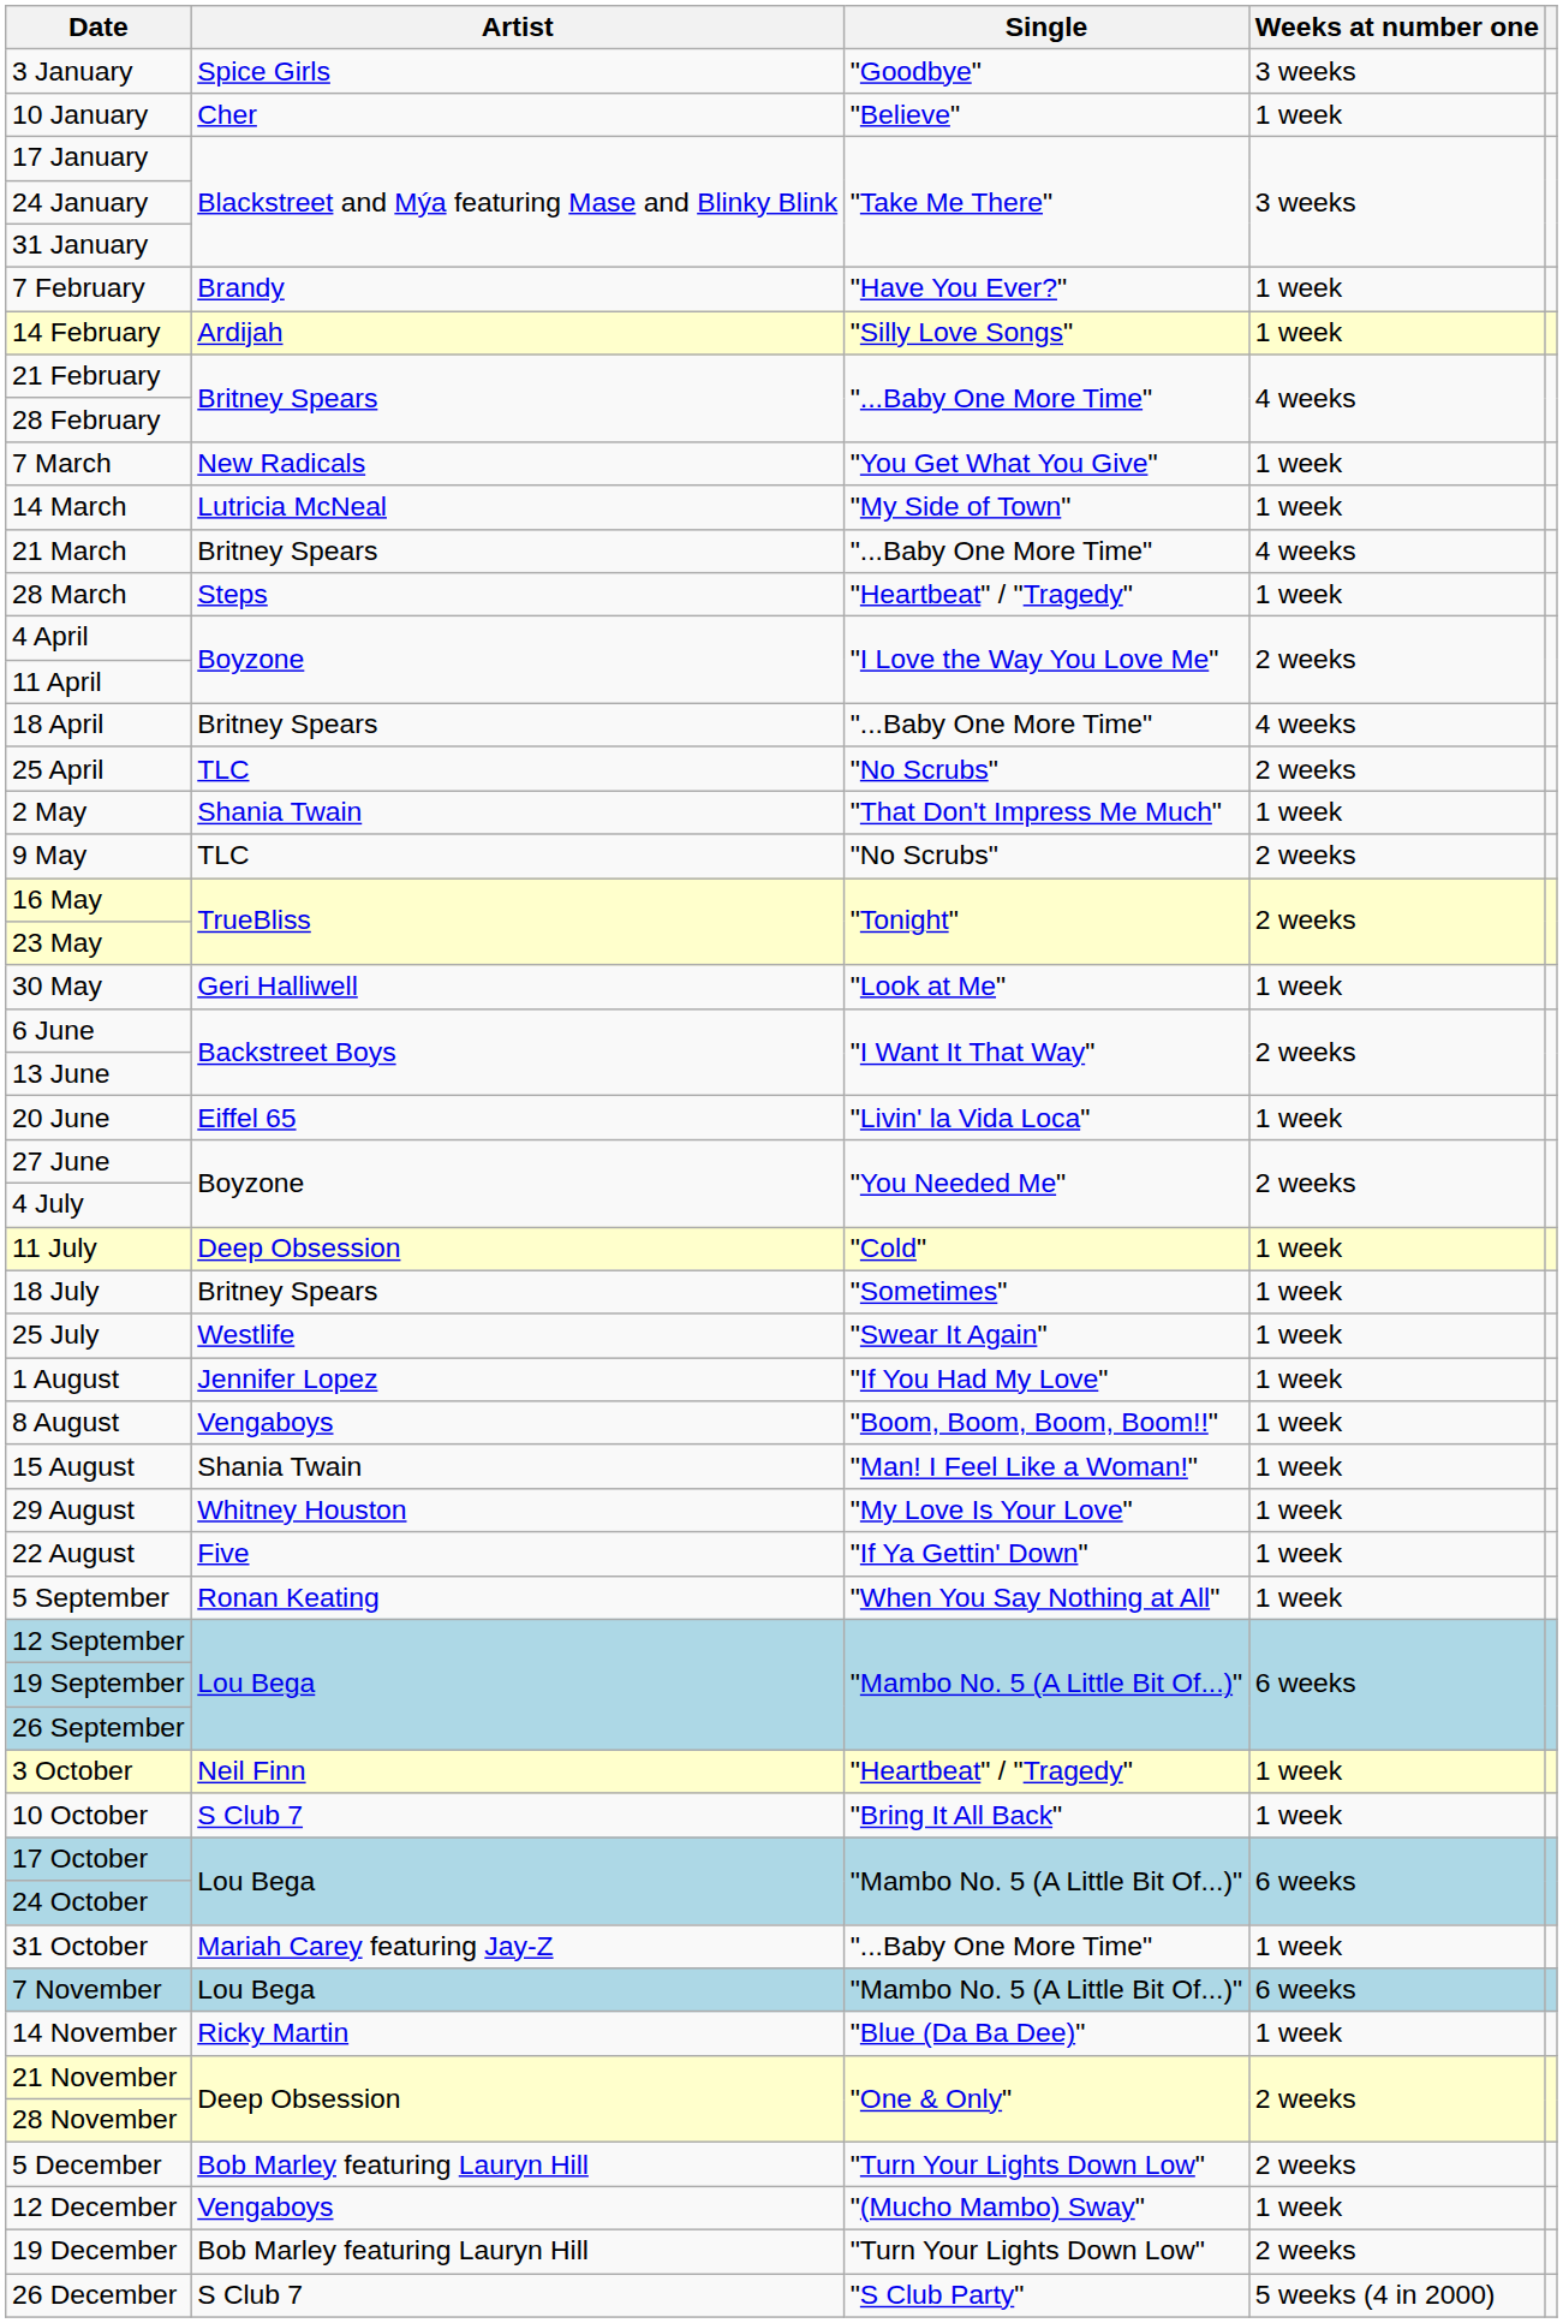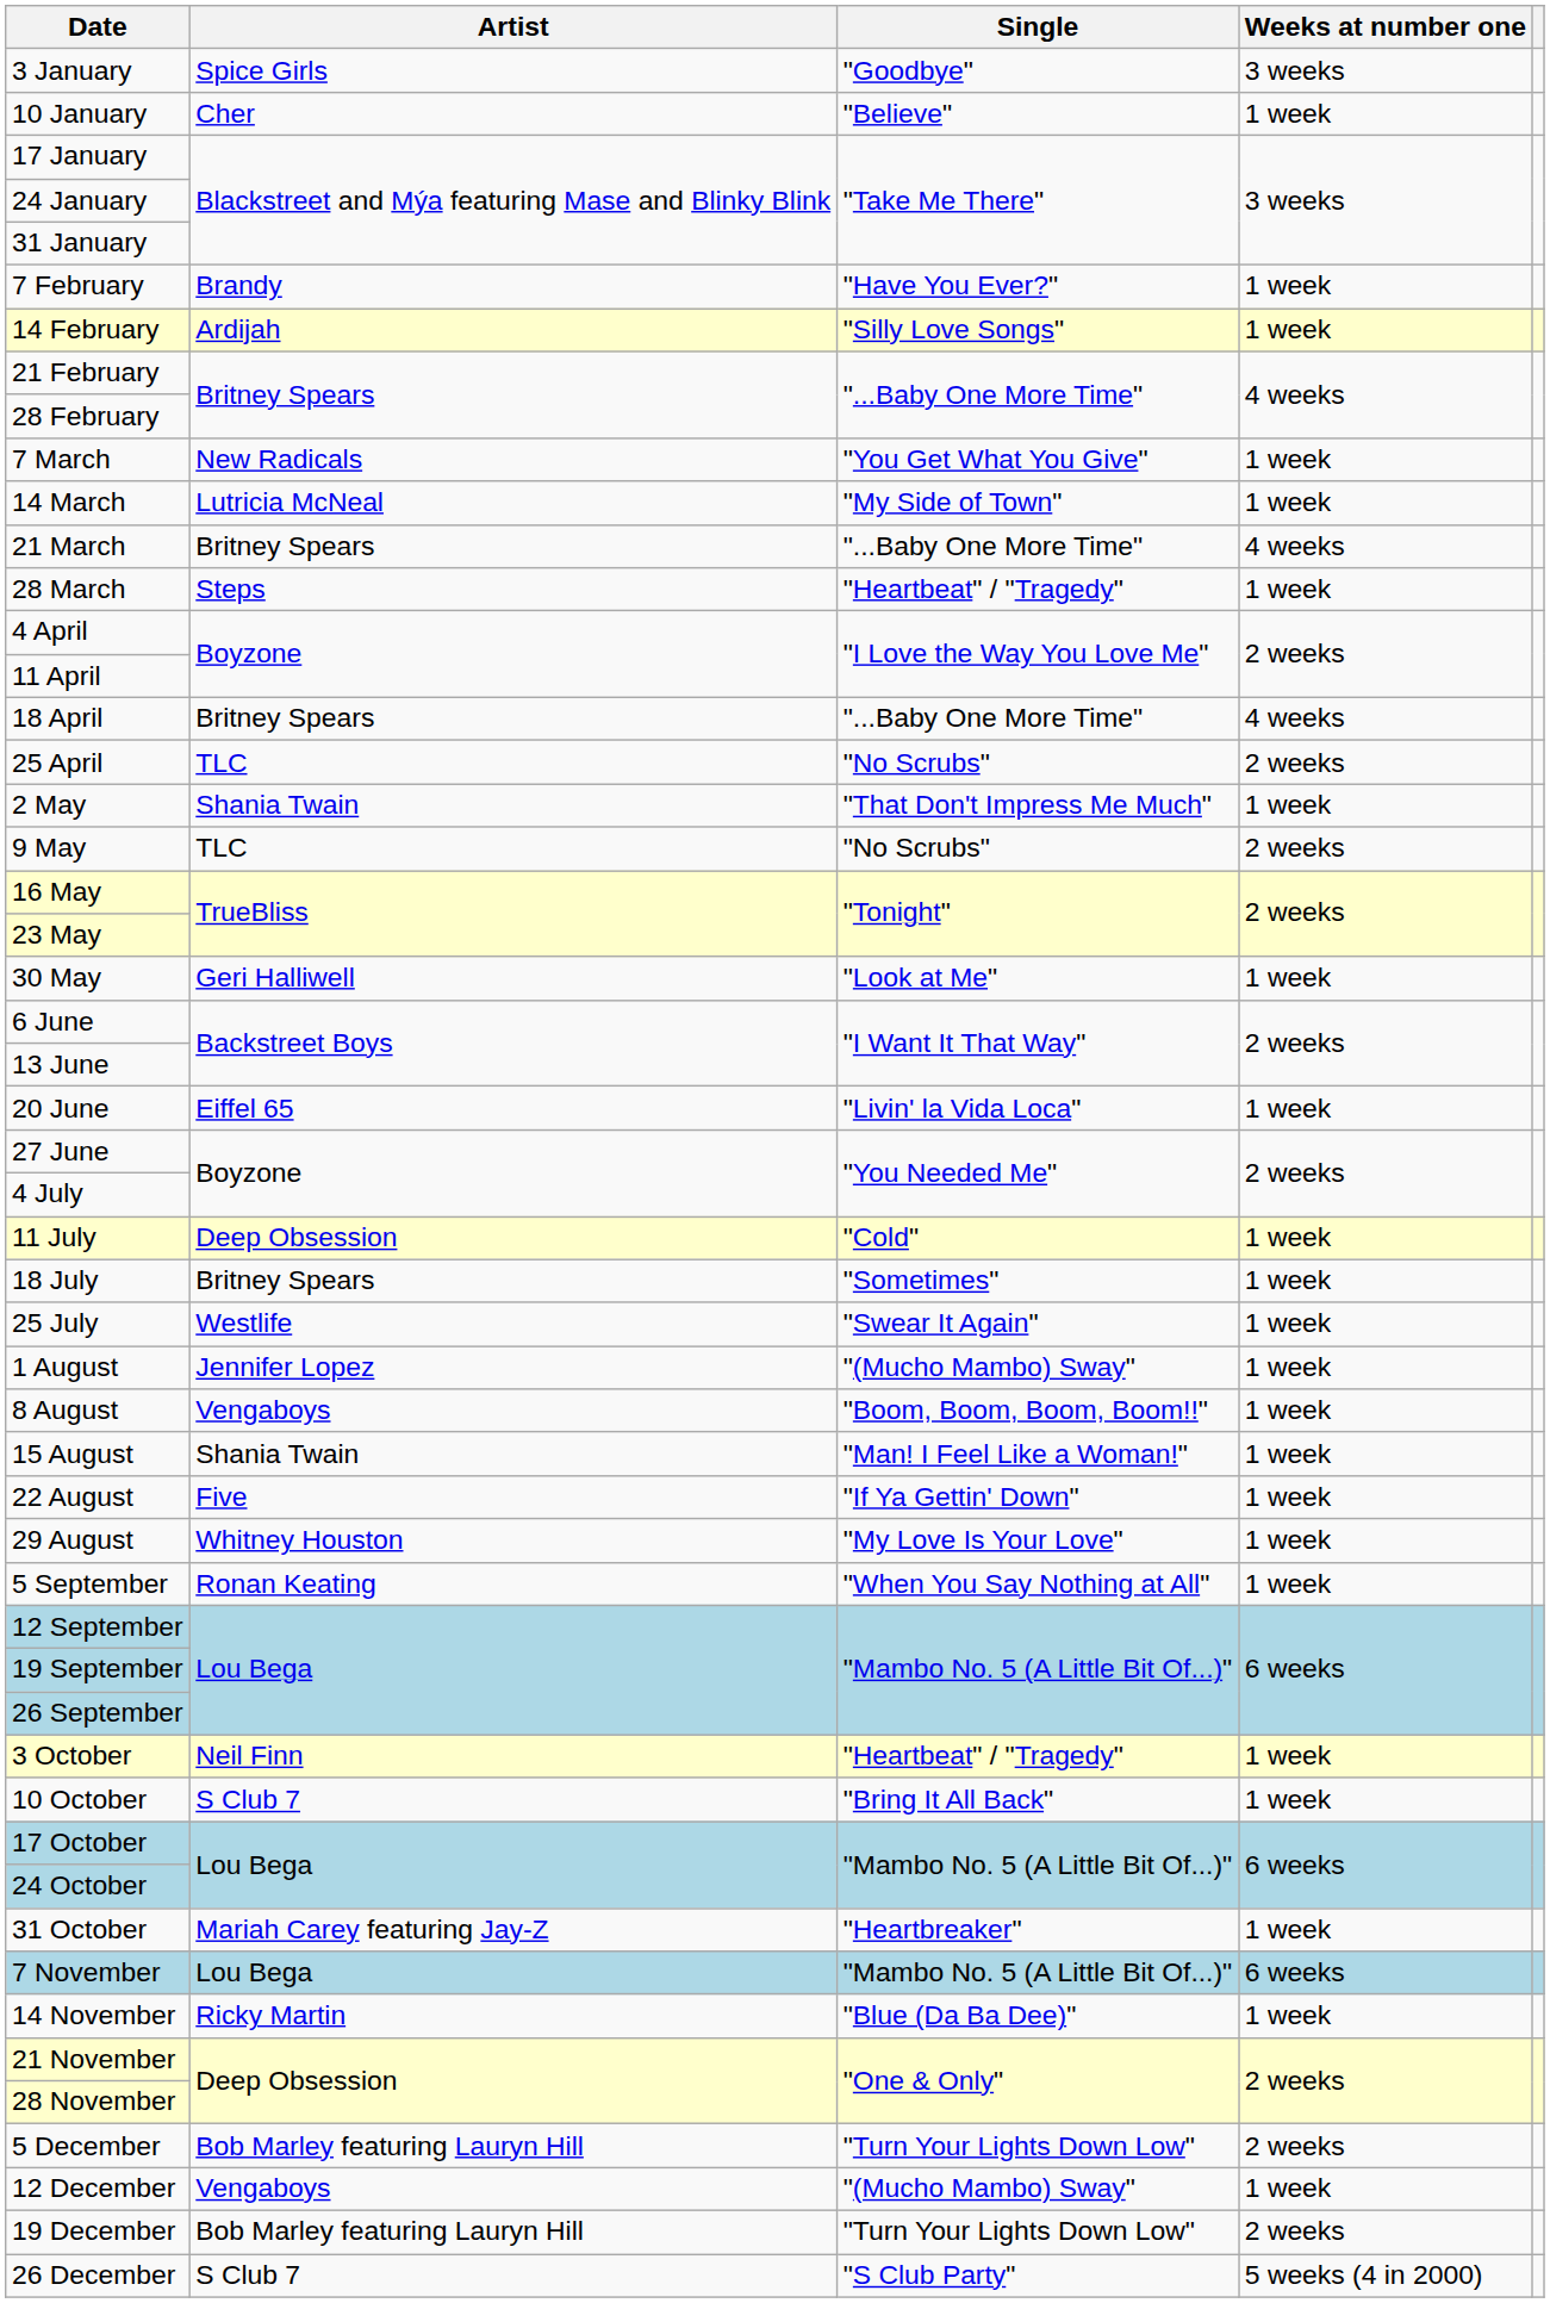 <table class="wikitable">
 <tr>
 <th>Date</th>
 <th>Artist</th>
 <th>Single</th>
 <th>Weeks at number one</th>
 <th></th>
 </tr>
 <tr>
 <td>3 January</td>
 <td><a href='#'>Spice Girls</a></td>
 <td>"<a href='#'>Goodbye</a>"</td>
 <td>3 weeks</td>
 <td></td>
 </tr>
 <tr>
 <td>10 January</td>
 <td><a href='#'>Cher</a></td>
 <td>"<a href='#'>Believe</a>"</td>
 <td>1 week</td>
 <td></td>
 </tr>
 <tr>
 <td>17 January</td>
 <td rowspan="3"><a href='#'>Blackstreet</a> and <a href='#'>Mýa</a> featuring <a href='#'>Mase</a> and <a href='#'>Blinky Blink</a></td>
 <td rowspan="3">"<a href='#'>Take Me There</a>"</td>
 <td rowspan="3">3 weeks</td>
 <td rowspan="3"></td>
 </tr>
 <tr>
 <td>24 January</td>
 </tr>
 <tr>
 <td>31 January</td>
 </tr>
 <tr>
 <td>7 February</td>
 <td><a href='#'>Brandy</a></td>
 <td>"<a href='#'>Have You Ever?</a>"</td>
 <td>1 week</td>
 <td></td>
 </tr>
 <tr bgcolor="#FFFFCC">
 <td>14 February</td>
 <td><a href='#'>Ardijah</a></td>
 <td>"<a href='#'>Silly Love Songs</a>"</td>
 <td>1 week</td>
 <td></td>
 </tr>
 <tr>
 <td>21 February</td>
 <td rowspan="2"><a href='#'>Britney Spears</a></td>
 <td rowspan="2">"<a href='#'>...Baby One More Time</a>"</td>
 <td rowspan="2">4 weeks</td>
 <td rowspan="2"></td>
 </tr>
 <tr>
 <td>28 February</td>
 </tr>
 <tr>
 <td>7 March</td>
 <td><a href='#'>New Radicals</a></td>
 <td>"<a href='#'>You Get What You Give</a>"</td>
 <td>1 week</td>
 <td></td>
 </tr>
 <tr>
 <td>14 March</td>
 <td><a href='#'>Lutricia McNeal</a></td>
 <td>"<a href='#'>My Side of Town</a>"</td>
 <td>1 week</td>
 <td></td>
 </tr>
 <tr>
 <td>21 March</td>
 <td>Britney Spears</td>
 <td>"...Baby One More Time"</td>
 <td>4 weeks</td>
 <td></td>
 </tr>
 <tr>
 <td>28 March</td>
 <td><a href='#'>Steps</a></td>
 <td>"<a href='#'>Heartbeat</a>" / "<a href='#'>Tragedy</a>"</td>
 <td>1 week</td>
 <td></td>
 </tr>
 <tr>
 <td>4 April</td>
 <td rowspan="2"><a href='#'>Boyzone</a></td>
 <td rowspan="2">"<a href='#'>I Love the Way You Love Me</a>"</td>
 <td rowspan="2">2 weeks</td>
 <td rowspan="2"></td>
 </tr>
 <tr>
 <td>11 April</td>
 </tr>
 <tr>
 <td>18 April</td>
 <td>Britney Spears</td>
 <td>"...Baby One More Time"</td>
 <td>4 weeks</td>
 <td></td>
 </tr>
 <tr>
 <td>25 April</td>
 <td><a href='#'>TLC</a></td>
 <td>"<a href='#'>No Scrubs</a>"</td>
 <td>2 weeks</td>
 <td></td>
 </tr>
 <tr>
 <td>2 May</td>
 <td><a href='#'>Shania Twain</a></td>
 <td>"<a href='#'>That Don't Impress Me Much</a>"</td>
 <td>1 week</td>
 <td></td>
 </tr>
 <tr>
 <td>9 May</td>
 <td>TLC</td>
 <td>"No Scrubs"</td>
 <td>2 weeks</td>
 <td></td>
 </tr>
 <tr bgcolor="#FFFFCC">
 <td>16 May</td>
 <td rowspan="2"><a href='#'>TrueBliss</a></td>
 <td rowspan="2">"<a href='#'>Tonight</a>"</td>
 <td rowspan="2">2 weeks</td>
 <td rowspan="2"></td>
 </tr>
 <tr bgcolor="#FFFFCC">
 <td>23 May</td>
 </tr>
 <tr>
 <td>30 May</td>
 <td><a href='#'>Geri Halliwell</a></td>
 <td>"<a href='#'>Look at Me</a>"</td>
 <td>1 week</td>
 <td></td>
 </tr>
 <tr>
 <td>6 June</td>
 <td rowspan="2"><a href='#'>Backstreet Boys</a></td>
 <td rowspan="2">"<a href='#'>I Want It That Way</a>"</td>
 <td rowspan="2">2 weeks</td>
 <td rowspan="2"></td>
 </tr>
 <tr>
 <td>13 June</td>
 </tr>
 <tr>
 <td>20 June</td>
 <td><a href='#'>Eiffel 65</a></td>
 <td>"<a href='#'>Livin' la Vida Loca</a>"</td>
 <td>1 week</td>
 <td></td>
 </tr>
 <tr>
 <td>27 June</td>
 <td rowspan="2">Boyzone</td>
 <td rowspan="2">"<a href='#'>You Needed Me</a>"</td>
 <td rowspan="2">2 weeks</td>
 <td rowspan="2"></td>
 </tr>
 <tr>
 <td>4 July</td>
 </tr>
 <tr bgcolor="#FFFFCC">
 <td>11 July</td>
 <td><a href='#'>Deep Obsession</a></td>
 <td>"<a href='#'>Cold</a>"</td>
 <td>1 week</td>
 <td></td>
 </tr>
 <tr>
 <td>18 July</td>
 <td>Britney Spears</td>
 <td>"<a href='#'>Sometimes</a>"</td>
 <td>1 week</td>
 <td></td>
 </tr>
 <tr>
 <td>25 July</td>
 <td><a href='#'>Westlife</a></td>
 <td>"<a href='#'>Swear It Again</a>"</td>
 <td>1 week</td>
 <td></td>
 </tr>
 <tr>
 <td>1 August</td>
 <td><a href='#'>Jennifer Lopez</a></td>
-<td>"<a href='#'>If You Had My Love</a>"</td>
+<td>"<a href='#'>(Mucho Mambo) Sway</a>"</td>
 <td>1 week</td>
 <td></td>
 </tr>
 <tr>
 <td>8 August</td>
 <td><a href='#'>Vengaboys</a></td>
 <td>"<a href='#'>Boom, Boom, Boom, Boom!!</a>"</td>
 <td>1 week</td>
 <td></td>
 </tr>
 <tr>
 <td>15 August</td>
 <td>Shania Twain</td>
 <td>"<a href='#'>Man! I Feel Like a Woman!</a>"</td>
 <td>1 week</td>
 <td></td>
 </tr>
 <tr>
-<td>29 August</td>
-<td><a href='#'>Whitney Houston</a></td>
-<td>"<a href='#'>My Love Is Your Love</a>"</td>
+<td>22 August</td>
+<td><a href='#'>Five</a></td>
+<td>"<a href='#'>If Ya Gettin' Down</a>"</td>
 <td>1 week</td>
 <td></td>
 </tr>
 <tr>
-<td>22 August</td>
-<td><a href='#'>Five</a></td>
-<td>"<a href='#'>If Ya Gettin' Down</a>"</td>
+<td>29 August</td>
+<td><a href='#'>Whitney Houston</a></td>
+<td>"<a href='#'>My Love Is Your Love</a>"</td>
 <td>1 week</td>
 <td></td>
 </tr>
 <tr>
 <td>5 September</td>
 <td><a href='#'>Ronan Keating</a></td>
 <td>"<a href='#'>When You Say Nothing at All</a>"</td>
 <td>1 week</td>
 <td></td>
 </tr>
 <tr bgcolor="lightblue">
 <td>12 September</td>
 <td rowspan="3"><a href='#'>Lou Bega</a></td>
 <td rowspan="3">"<a href='#'>Mambo No. 5 (A Little Bit Of...)</a>"</td>
 <td rowspan="3">6 weeks</td>
 <td rowspan="3"></td>
 </tr>
 <tr bgcolor="lightblue">
 <td>19 September</td>
 </tr>
 <tr bgcolor="lightblue">
 <td>26 September</td>
 </tr>
 <tr bgcolor="#FFFFCC">
 <td>3 October</td>
 <td><a href='#'>Neil Finn</a></td>
 <td>"<a href='#'>Heartbeat</a>" / "<a href='#'>Tragedy</a>"</td>
 <td>1 week</td>
 <td></td>
 </tr>
 <tr>
 <td>10 October</td>
 <td><a href='#'>S Club 7</a></td>
 <td>"<a href='#'>Bring It All Back</a>"</td>
 <td>1 week</td>
 <td></td>
 </tr>
 <tr bgcolor="lightblue">
 <td>17 October</td>
 <td rowspan="2">Lou Bega</td>
 <td rowspan="2">"Mambo No. 5 (A Little Bit Of...)"</td>
 <td rowspan="2">6 weeks</td>
 <td rowspan="2"></td>
 </tr>
 <tr bgcolor="lightblue">
 <td>24 October</td>
 </tr>
 <tr>
 <td>31 October</td>
 <td><a href='#'>Mariah Carey</a> featuring <a href='#'>Jay-Z</a></td>
-<td>"...Baby One More Time"</td>
+<td>"<a href='#'>Heartbreaker</a>"</td>
 <td>1 week</td>
 <td></td>
 </tr>
 <tr bgcolor="lightblue">
 <td>7 November</td>
 <td>Lou Bega</td>
 <td>"Mambo No. 5 (A Little Bit Of...)"</td>
 <td>6 weeks</td>
 <td></td>
 </tr>
 <tr>
 <td>14 November</td>
 <td><a href='#'>Ricky Martin</a></td>
 <td>"<a href='#'>Blue (Da Ba Dee)</a>"</td>
 <td>1 week</td>
 <td></td>
 </tr>
 <tr bgcolor="#FFFFCC">
 <td>21 November</td>
 <td rowspan="2">Deep Obsession</td>
 <td rowspan="2">"<a href='#'>One & Only</a>"</td>
 <td rowspan="2">2 weeks</td>
 <td rowspan="2"></td>
 </tr>
 <tr bgcolor="#FFFFCC">
 <td>28 November</td>
 </tr>
 <tr>
 <td>5 December</td>
 <td><a href='#'>Bob Marley</a> featuring <a href='#'>Lauryn Hill</a></td>
 <td>"<a href='#'>Turn Your Lights Down Low</a>"</td>
 <td>2 weeks</td>
 <td></td>
 </tr>
 <tr>
 <td>12 December</td>
 <td><a href='#'>Vengaboys</a></td>
 <td>"<a href='#'>(Mucho Mambo) Sway</a>"</td>
 <td>1 week</td>
 <td></td>
 </tr>
 <tr>
 <td>19 December</td>
 <td>Bob Marley featuring Lauryn Hill</td>
 <td>"Turn Your Lights Down Low"</td>
 <td>2 weeks</td>
 <td></td>
 </tr>
 <tr>
 <td>26 December</td>
 <td>S Club 7</td>
 <td>"<a href='#'>S Club Party</a>"</td>
 <td>5 weeks (4 in 2000)</td>
 <td></td>
 </tr>
 </table>
